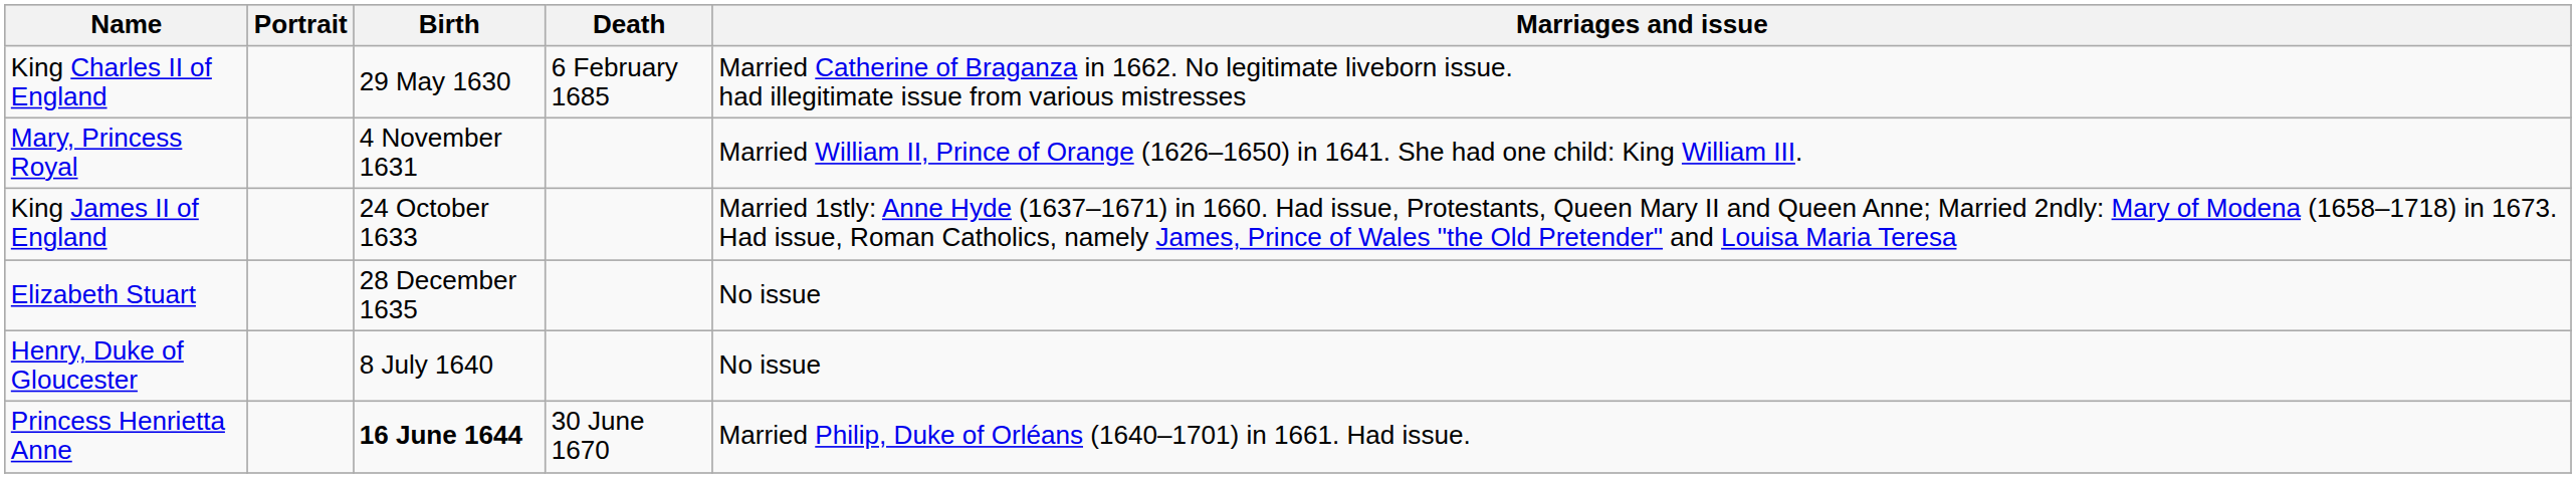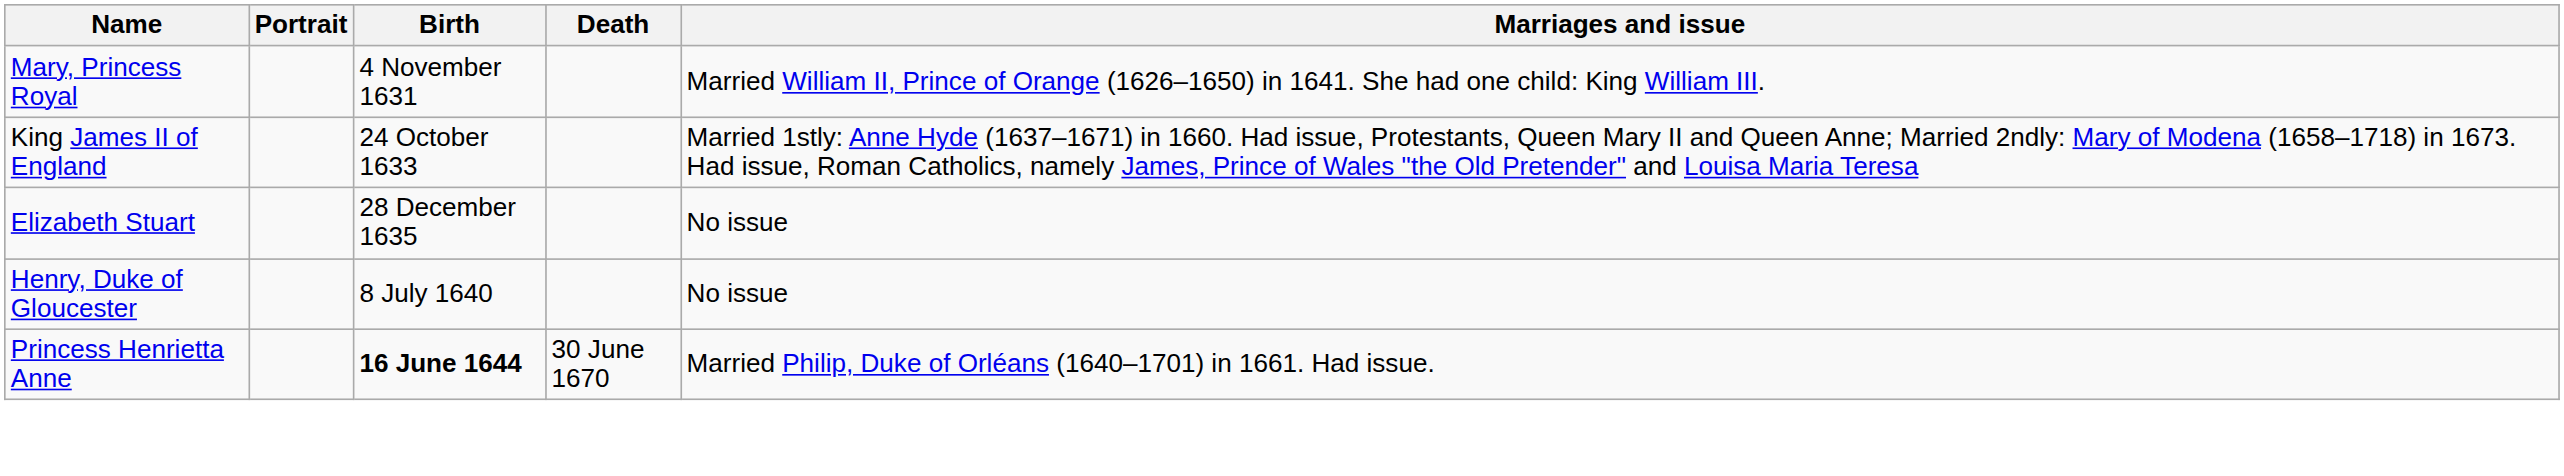 <table class="wikitable">
 <tr ->
 <th>Name</th>
 <th>Portrait</th>
 <th>Birth</th>
 <th>Death</th>
 <th>Marriages and issue</th>
-</tr>
-<tr>
-<td>King <a href='#'>Charles II of England</a></td>
-<td></td>
-<td>29 May 1630</td>
-<td>6 February 1685</td>
-<td>Married <a href='#'>Catherine of Braganza</a> in 1662. No legitimate liveborn issue.<br>had illegitimate issue from various mistresses</td>
 </tr>
 <tr>
 <td><a href='#'>Mary, Princess Royal</a></td>
 <td></td>
 <td>4 November 1631</td>
 <td></td>
 <td>Married <a href='#'>William II, Prince of Orange</a> (1626–1650) in 1641. She had one child: King <a href='#'>William III</a>.</td>
 </tr>
 <tr>
 <td>King <a href='#'>James II of England</a></td>
 <td></td>
 <td>24 October 1633</td>
 <td></td>
 <td>Married 1stly: <a href='#'>Anne Hyde</a> (1637–1671) in 1660. Had issue, Protestants, Queen Mary II and Queen Anne; Married 2ndly: <a href='#'>Mary of Modena</a> (1658–1718) in 1673. Had issue, Roman Catholics, namely <a href='#'>James, Prince of Wales "the Old Pretender"</a> and <a href='#'>Louisa Maria Teresa</a></td>
 </tr>
 <tr>
 <td><a href='#'>Elizabeth Stuart</a></td>
 <td></td>
 <td>28 December 1635</td>
 <td></td>
 <td>No issue</td>
 </tr>
 <tr>
 <td><a href='#'>Henry, Duke of Gloucester</a></td>
 <td></td>
 <td>8 July 1640</td>
 <td></td>
 <td>No issue</td>
 </tr>
 <tr>
 <td><a href='#'>Princess Henrietta Anne</a></td>
 <td></td>
 <td><strong>16 June 1644</strong></td>
 <td>30 June 1670</td>
 <td>Married <a href='#'>Philip, Duke of Orléans</a> (1640–1701) in 1661. Had issue.</td>
 </tr>
 </table>
